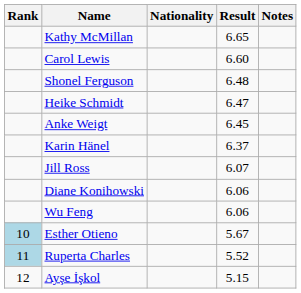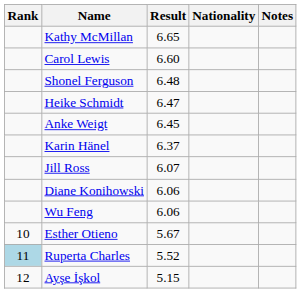 <table class="wikitable sortable" style="text-align:center;font-size:95%">
 <tr>
 <th>Rank</th>
 <th>Name</th>
+<th>Result</th>
 <th>Nationality</th>
-<th>Result</th>
 <th>Notes</th>
 </tr>
 <tr>
 <td></td>
 <td align=left><a href='#'>Kathy McMillan</a></td>
+<td>6.65</td>
 <td align=left></td>
-<td>6.65</td>
 <td></td>
 </tr>
 <tr>
 <td></td>
 <td align=left><a href='#'>Carol Lewis</a></td>
+<td>6.60</td>
 <td align=left></td>
-<td>6.60</td>
 <td></td>
 </tr>
 <tr>
 <td></td>
 <td align=left><a href='#'>Shonel Ferguson</a></td>
+<td>6.48</td>
 <td align=left></td>
-<td>6.48</td>
 <td></td>
 </tr>
 <tr>
 <td></td>
 <td align=left><a href='#'>Heike Schmidt</a></td>
+<td>6.47</td>
 <td align=left></td>
-<td>6.47</td>
 <td></td>
 </tr>
 <tr>
 <td></td>
 <td align=left><a href='#'>Anke Weigt</a></td>
+<td>6.45</td>
 <td align=left></td>
-<td>6.45</td>
 <td></td>
 </tr>
 <tr>
 <td></td>
 <td align=left><a href='#'>Karin Hänel</a></td>
+<td>6.37</td>
 <td align=left></td>
-<td>6.37</td>
 <td></td>
 </tr>
 <tr>
 <td></td>
 <td align=left><a href='#'>Jill Ross</a></td>
+<td>6.07</td>
 <td align=left></td>
-<td>6.07</td>
 <td></td>
 </tr>
 <tr>
 <td></td>
 <td align=left><a href='#'>Diane Konihowski</a></td>
+<td>6.06</td>
 <td align=left></td>
-<td>6.06</td>
 <td></td>
 </tr>
 <tr>
 <td></td>
 <td align=left><a href='#'>Wu Feng</a></td>
+<td>6.06</td>
 <td align=left></td>
-<td>6.06</td>
 <td></td>
 </tr>
 <tr>
-<td style="background: lightblue;">10</td>
+<td>10</td>
 <td align=left><a href='#'>Esther Otieno</a></td>
+<td>5.67</td>
 <td align=left></td>
-<td>5.67</td>
 <td></td>
 </tr>
 <tr>
 <td style="background: lightblue;">11</td>
 <td align=left><a href='#'>Ruperta Charles</a></td>
+<td>5.52</td>
 <td align=left></td>
-<td>5.52</td>
 <td></td>
 </tr>
 <tr>
 <td>12</td>
 <td align=left><a href='#'>Ayşe İşkol</a></td>
+<td>5.15</td>
 <td align=left></td>
-<td>5.15</td>
 <td></td>
 </tr>
 </table>
